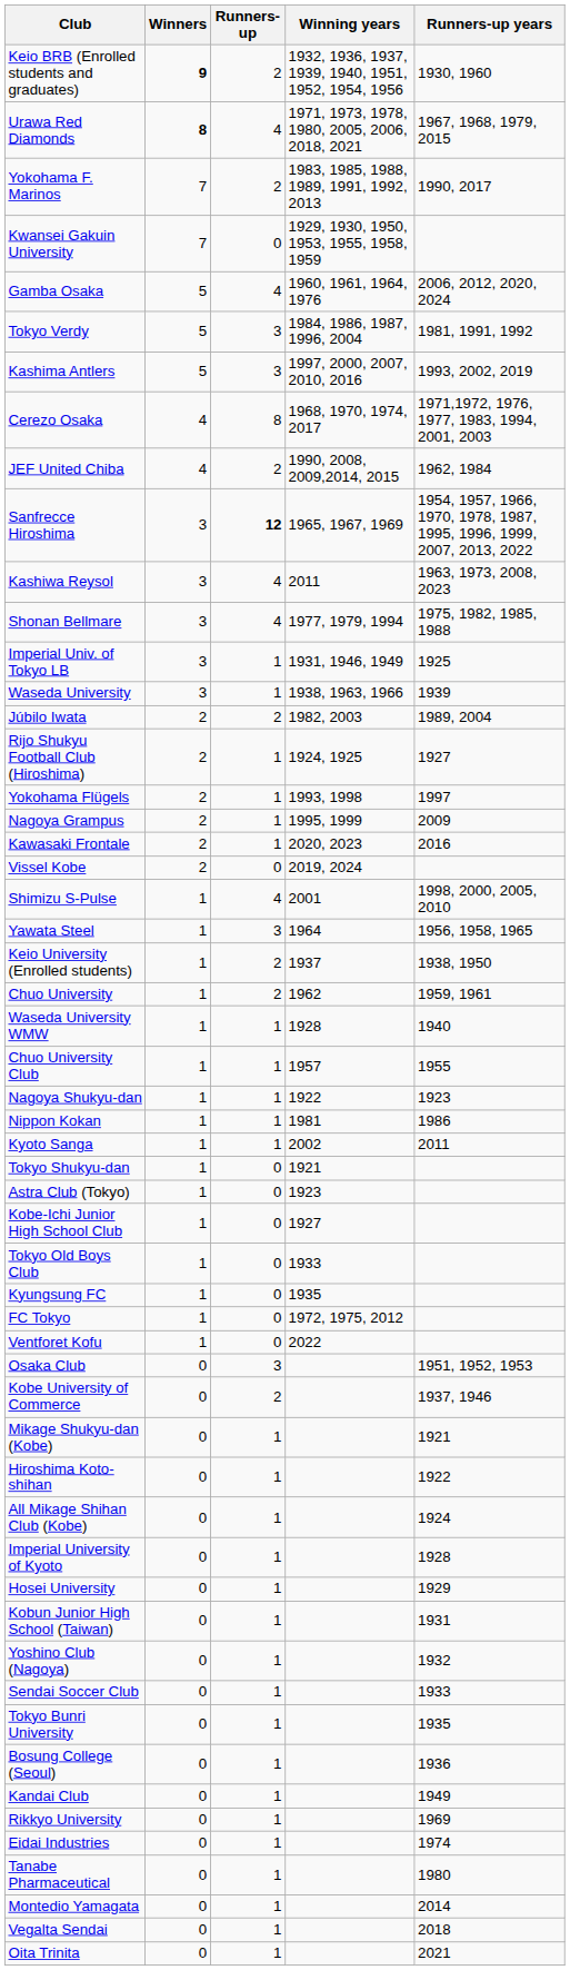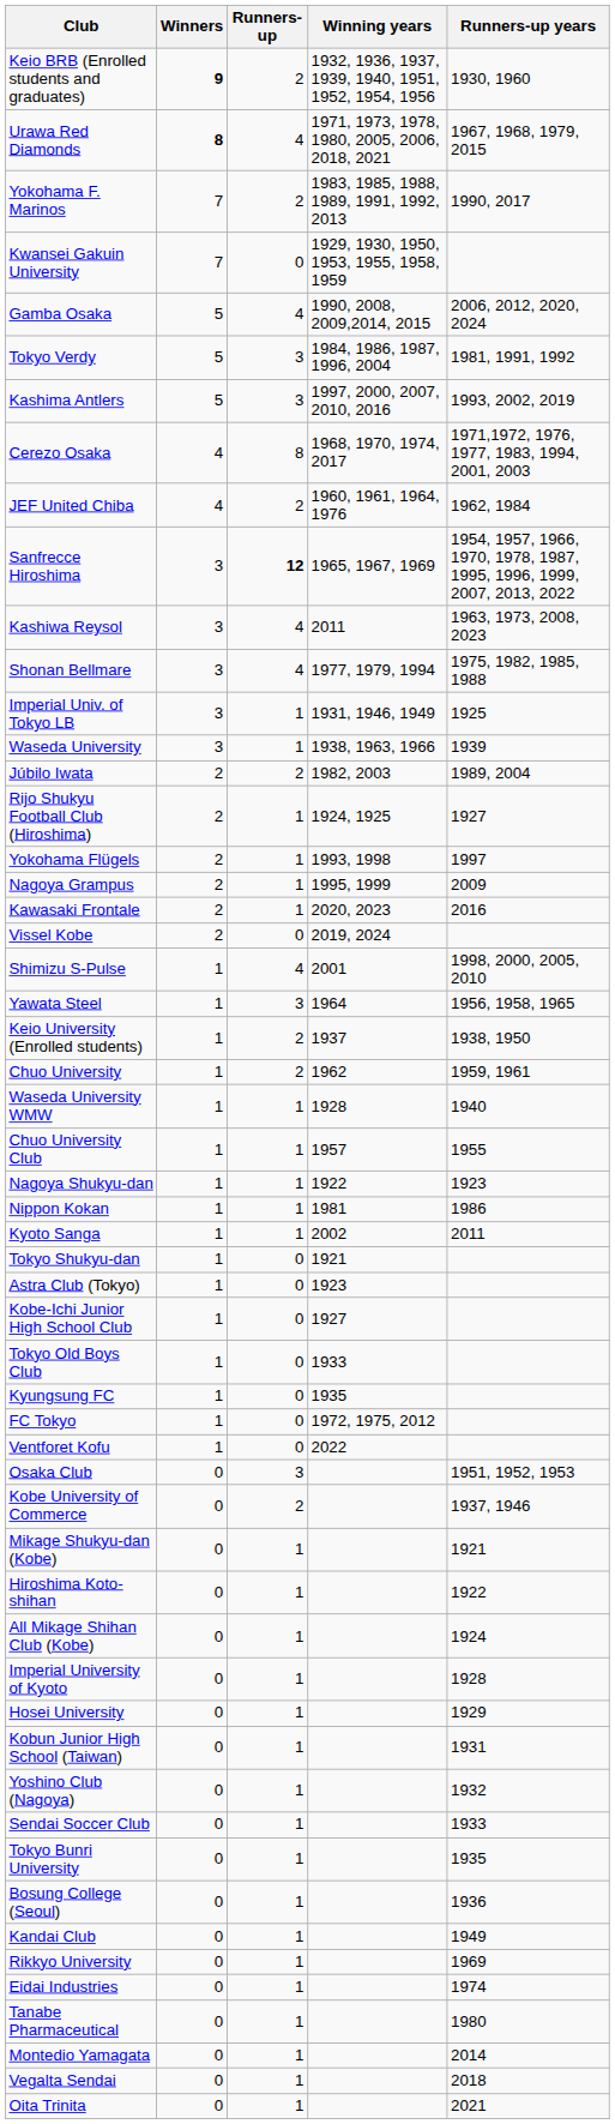 <table class="wikitable sortable">
 <tr>
 <th>Club</th>
 <th>Winners</th>
 <th>Runners-up</th>
 <th>Winning years</th>
 <th>Runners-up years</th>
 </tr>
 <tr>
 <td><a href='#'>Keio BRB</a> (Enrolled students and graduates)</td>
 <td align=right><strong>9</strong></td>
 <td align=right>2</td>
 <td>1932, 1936, 1937, 1939, 1940, 1951, 1952, 1954, 1956</td>
 <td>1930, 1960</td>
 </tr>
 <tr>
 <td><a href='#'>Urawa Red Diamonds</a></td>
 <td align=right><strong>8</strong></td>
 <td align=right>4</td>
 <td>1971, 1973, 1978, 1980, 2005, 2006, 2018, 2021</td>
 <td>1967, 1968, 1979, 2015</td>
 </tr>
 <tr>
 <td><a href='#'>Yokohama F. Marinos</a></td>
 <td align=right>7</td>
 <td align=right>2</td>
 <td>1983, 1985, 1988, 1989, 1991, 1992, 2013</td>
 <td>1990, 2017</td>
 </tr>
 <tr>
 <td><a href='#'>Kwansei Gakuin University</a></td>
 <td align=right>7</td>
 <td align=right>0</td>
 <td>1929, 1930, 1950, 1953, 1955, 1958, 1959</td>
 <td></td>
 </tr>
 <tr>
 <td><a href='#'>Gamba Osaka</a></td>
 <td align=right>5</td>
 <td align=right>4</td>
-<td>1960, 1961, 1964, 1976</td>
+<td>1990, 2008, 2009,2014, 2015</td>
 <td>2006, 2012, 2020, 2024</td>
 </tr>
 <tr>
 <td><a href='#'>Tokyo Verdy</a></td>
 <td align=right>5</td>
 <td align=right>3</td>
 <td>1984, 1986, 1987, 1996, 2004</td>
 <td>1981, 1991, 1992</td>
 </tr>
 <tr>
 <td><a href='#'>Kashima Antlers</a></td>
 <td align=right>5</td>
 <td align=right>3</td>
 <td>1997, 2000, 2007, 2010, 2016</td>
 <td>1993, 2002, 2019</td>
 </tr>
 <tr>
 <td><a href='#'>Cerezo Osaka</a></td>
 <td align=right>4</td>
 <td align=right>8</td>
 <td>1968, 1970, 1974, 2017</td>
 <td>1971,1972, 1976, 1977, 1983, 1994, 2001, 2003</td>
 </tr>
 <tr>
 <td><a href='#'>JEF United Chiba</a></td>
 <td align=right>4</td>
 <td align=right>2</td>
-<td>1990, 2008, 2009,2014, 2015</td>
+<td>1960, 1961, 1964, 1976</td>
 <td>1962, 1984</td>
 </tr>
 <tr>
 <td><a href='#'>Sanfrecce Hiroshima</a></td>
 <td align=right>3</td>
 <td align=right><strong>12</strong></td>
 <td>1965, 1967, 1969</td>
 <td>1954, 1957, 1966, 1970, 1978, 1987, 1995, 1996, 1999, 2007, 2013, 2022</td>
 </tr>
 <tr>
 <td><a href='#'>Kashiwa Reysol</a></td>
 <td align=right>3</td>
 <td align=right>4</td>
 <td>2011</td>
 <td>1963, 1973, 2008, 2023</td>
 </tr>
 <tr>
 <td><a href='#'>Shonan Bellmare</a></td>
 <td align=right>3</td>
 <td align=right>4</td>
 <td>1977, 1979, 1994</td>
 <td>1975, 1982, 1985, 1988</td>
 </tr>
 <tr>
 <td><a href='#'>Imperial Univ. of Tokyo LB</a></td>
 <td align=right>3</td>
 <td align=right>1</td>
 <td>1931, 1946, 1949</td>
 <td>1925</td>
 </tr>
 <tr>
 <td><a href='#'>Waseda University</a></td>
 <td align=right>3</td>
 <td align=right>1</td>
 <td>1938, 1963, 1966</td>
 <td>1939</td>
 </tr>
 <tr>
 <td><a href='#'>Júbilo Iwata</a></td>
 <td align=right>2</td>
 <td align=right>2</td>
 <td>1982, 2003</td>
 <td>1989, 2004</td>
 </tr>
 <tr>
 <td><a href='#'>Rijo Shukyu Football Club</a> (<a href='#'>Hiroshima</a>)</td>
 <td align=right>2</td>
 <td align=right>1</td>
 <td>1924, 1925</td>
 <td>1927</td>
 </tr>
 <tr>
 <td><a href='#'>Yokohama Flügels</a></td>
 <td align=right>2</td>
 <td align=right>1</td>
 <td>1993, 1998</td>
 <td>1997</td>
 </tr>
 <tr>
 <td><a href='#'>Nagoya Grampus</a></td>
 <td align=right>2</td>
 <td align=right>1</td>
 <td>1995, 1999</td>
 <td>2009</td>
 </tr>
 <tr>
 <td><a href='#'>Kawasaki Frontale</a></td>
 <td align="right">2</td>
 <td align="right">1</td>
 <td>2020, 2023</td>
 <td>2016</td>
 </tr>
 <tr>
 <td><a href='#'>Vissel Kobe</a></td>
 <td align=right>2</td>
 <td align=right>0</td>
 <td>2019, 2024</td>
 <td></td>
 </tr>
 <tr>
 <td><a href='#'>Shimizu S-Pulse</a></td>
 <td align=right>1</td>
 <td align=right>4</td>
 <td>2001</td>
 <td>1998, 2000, 2005, 2010</td>
 </tr>
 <tr>
 <td><a href='#'>Yawata Steel</a></td>
 <td align=right>1</td>
 <td align=right>3</td>
 <td>1964</td>
 <td>1956, 1958, 1965</td>
 </tr>
 <tr>
 <td><a href='#'>Keio University</a> (Enrolled students)</td>
 <td align=right>1</td>
 <td align=right>2</td>
 <td>1937</td>
 <td>1938, 1950</td>
 </tr>
 <tr>
 <td><a href='#'>Chuo University</a></td>
 <td align=right>1</td>
 <td align=right>2</td>
 <td>1962</td>
 <td>1959, 1961</td>
 </tr>
 <tr>
 <td><a href='#'>Waseda University WMW</a></td>
 <td align=right>1</td>
 <td align=right>1</td>
 <td>1928</td>
 <td>1940</td>
 </tr>
 <tr>
 <td><a href='#'>Chuo University Club</a></td>
 <td align=right>1</td>
 <td align=right>1</td>
 <td>1957</td>
 <td>1955</td>
 </tr>
 <tr>
 <td><a href='#'>Nagoya Shukyu-dan</a></td>
 <td align="right">1</td>
 <td align=right>1</td>
 <td>1922</td>
 <td>1923</td>
 </tr>
 <tr>
 <td><a href='#'>Nippon Kokan</a></td>
 <td align=right>1</td>
 <td align=right>1</td>
 <td>1981</td>
 <td>1986</td>
 </tr>
 <tr>
 <td><a href='#'>Kyoto Sanga</a></td>
 <td align=right>1</td>
 <td align=right>1</td>
 <td>2002</td>
 <td>2011</td>
 </tr>
 <tr>
 <td><a href='#'>Tokyo Shukyu-dan</a></td>
 <td align=right>1</td>
 <td align=right>0</td>
 <td>1921</td>
 <td></td>
 </tr>
 <tr>
 <td><a href='#'>Astra Club</a> (Tokyo)</td>
 <td align=right>1</td>
 <td align=right>0</td>
 <td>1923</td>
 <td></td>
 </tr>
 <tr>
 <td><a href='#'>Kobe-Ichi Junior High School Club</a></td>
 <td align="right">1</td>
 <td align=right>0</td>
 <td>1927</td>
 <td></td>
 </tr>
 <tr>
 <td><a href='#'>Tokyo Old Boys Club</a></td>
 <td align="right">1</td>
 <td align=right>0</td>
 <td>1933</td>
 <td></td>
 </tr>
 <tr>
 <td><a href='#'>Kyungsung FC</a></td>
 <td align=right>1</td>
 <td align=right>0</td>
 <td>1935</td>
 <td></td>
 </tr>
 <tr>
 <td><a href='#'>FC Tokyo</a></td>
 <td align=right>1</td>
 <td align=right>0</td>
 <td>1972, 1975, 2012</td>
 <td></td>
 </tr>
 <tr>
 <td><a href='#'>Ventforet Kofu</a></td>
 <td align=right>1</td>
 <td align=right>0</td>
 <td>2022</td>
 <td></td>
 </tr>
 <tr>
 <td><a href='#'>Osaka Club</a></td>
 <td align="right">0</td>
 <td align=right>3</td>
 <td></td>
 <td>1951, 1952, 1953</td>
 </tr>
 <tr>
 <td><a href='#'>Kobe University of Commerce</a></td>
 <td align=right>0</td>
 <td align=right>2</td>
 <td></td>
 <td>1937, 1946</td>
 </tr>
 <tr>
 <td><a href='#'>Mikage Shukyu-dan</a> (<a href='#'>Kobe</a>)</td>
 <td align="right">0</td>
 <td align=right>1</td>
 <td></td>
 <td>1921</td>
 </tr>
 <tr>
 <td><a href='#'>Hiroshima Koto-shihan</a></td>
 <td align=right>0</td>
 <td align=right>1</td>
 <td></td>
 <td>1922</td>
 </tr>
 <tr>
 <td><a href='#'>All Mikage Shihan Club</a> (<a href='#'>Kobe</a>)</td>
 <td align=right>0</td>
 <td align=right>1</td>
 <td></td>
 <td>1924</td>
 </tr>
 <tr>
 <td><a href='#'>Imperial University of Kyoto</a></td>
 <td align=right>0</td>
 <td align=right>1</td>
 <td></td>
 <td>1928</td>
 </tr>
 <tr>
 <td><a href='#'>Hosei University</a></td>
 <td align=right>0</td>
 <td align=right>1</td>
 <td></td>
 <td>1929</td>
 </tr>
 <tr>
 <td><a href='#'>Kobun Junior High School</a> (<a href='#'>Taiwan</a>)</td>
 <td align="right">0</td>
 <td align=right>1</td>
 <td></td>
 <td>1931</td>
 </tr>
 <tr>
 <td><a href='#'>Yoshino Club</a> (<a href='#'>Nagoya</a>)</td>
 <td align="right">0</td>
 <td align=right>1</td>
 <td></td>
 <td>1932</td>
 </tr>
 <tr>
 <td><a href='#'>Sendai Soccer Club</a></td>
 <td align="right">0</td>
 <td align=right>1</td>
 <td></td>
 <td>1933</td>
 </tr>
 <tr>
 <td><a href='#'>Tokyo Bunri University</a></td>
 <td align=right>0</td>
 <td align=right>1</td>
 <td></td>
 <td>1935</td>
 </tr>
 <tr>
 <td><a href='#'>Bosung College</a> (<a href='#'>Seoul</a>)</td>
 <td align=right>0</td>
 <td align=right>1</td>
 <td></td>
 <td>1936</td>
 </tr>
 <tr>
 <td><a href='#'>Kandai Club</a></td>
 <td align=right>0</td>
 <td align=right>1</td>
 <td></td>
 <td>1949</td>
 </tr>
 <tr>
 <td><a href='#'>Rikkyo University</a></td>
 <td align=right>0</td>
 <td align=right>1</td>
 <td></td>
 <td>1969</td>
 </tr>
 <tr>
 <td><a href='#'>Eidai Industries</a></td>
 <td align=right>0</td>
 <td align=right>1</td>
 <td></td>
 <td>1974</td>
 </tr>
 <tr>
 <td><a href='#'>Tanabe Pharmaceutical</a></td>
 <td align=right>0</td>
 <td align=right>1</td>
 <td></td>
 <td>1980</td>
 </tr>
 <tr>
 <td><a href='#'>Montedio Yamagata</a></td>
 <td align=right>0</td>
 <td align=right>1</td>
 <td></td>
 <td>2014</td>
 </tr>
 <tr>
 <td><a href='#'>Vegalta Sendai</a></td>
 <td align=right>0</td>
 <td align=right>1</td>
 <td></td>
 <td>2018</td>
 </tr>
 <tr>
 <td><a href='#'>Oita Trinita</a></td>
 <td align=right>0</td>
 <td align=right>1</td>
 <td></td>
 <td>2021</td>
 </tr>
 </table>
